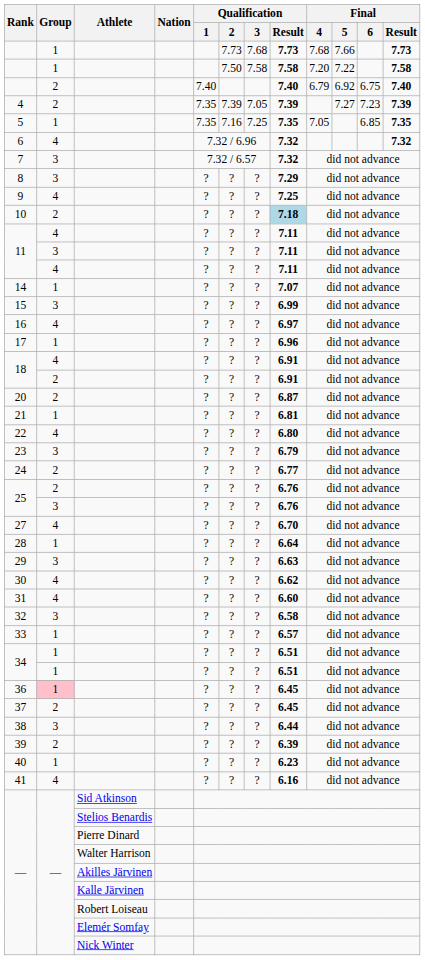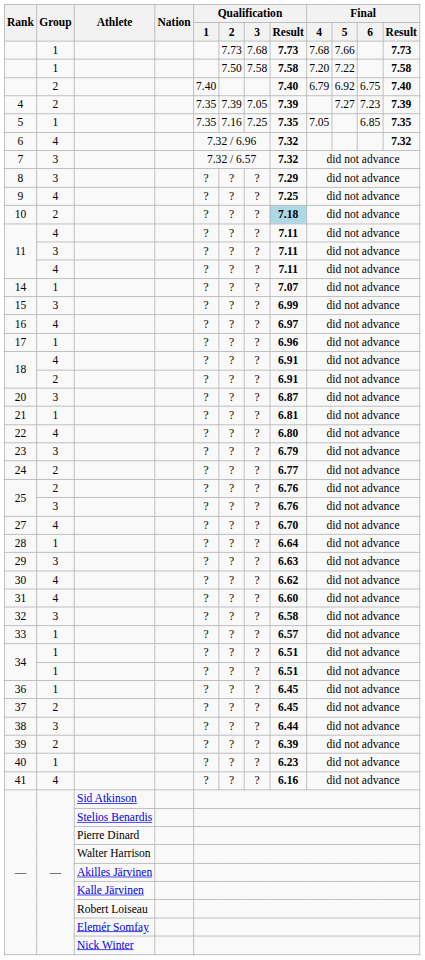 <table class="wikitable sortable" style="text-align:center">
 <tr>
 <th rowspan=2 data-sort-type=number>Rank</th>
 <th rowspan=2>Group</th>
 <th rowspan=2>Athlete</th>
 <th rowspan=2>Nation</th>
 <th colspan=4>Qualification</th>
 <th colspan=4>Final</th>
 </tr>
 <tr>
 <th data-sort-type=number>1</th>
 <th data-sort-type=number>2</th>
 <th data-sort-type=number>3</th>
 <th data-sort-type=number>Result</th>
 <th data-sort-type=number>4</th>
 <th data-sort-type=number>5</th>
 <th data-sort-type=number>6</th>
 <th data-sort-type=number>Result</th>
 </tr>
 <tr>
 <td></td>
 <td>1</td>
 <td align=left></td>
 <td align=left></td>
 <td></td>
 <td>7.73</td>
 <td>7.68</td>
 <td><strong>7.73</strong></td>
 <td>7.68</td>
 <td>7.66</td>
 <td></td>
 <td><strong>7.73</strong></td>
 </tr>
 <tr>
 <td></td>
 <td>1</td>
 <td align=left></td>
 <td align=left></td>
 <td></td>
 <td>7.50</td>
 <td>7.58</td>
 <td><strong>7.58</strong></td>
 <td>7.20</td>
 <td>7.22</td>
 <td></td>
 <td><strong>7.58</strong></td>
 </tr>
 <tr>
 <td></td>
 <td>2</td>
 <td align=left></td>
 <td align=left></td>
 <td>7.40</td>
 <td></td>
 <td></td>
 <td><strong>7.40</strong></td>
 <td>6.79</td>
 <td>6.92</td>
 <td>6.75</td>
 <td><strong>7.40</strong></td>
 </tr>
 <tr>
 <td>4</td>
 <td>2</td>
 <td align=left></td>
 <td align=left></td>
 <td>7.35</td>
 <td>7.39</td>
 <td>7.05</td>
 <td><strong>7.39</strong></td>
 <td></td>
 <td>7.27</td>
 <td>7.23</td>
 <td><strong>7.39</strong></td>
 </tr>
 <tr>
 <td>5</td>
 <td>1</td>
 <td align=left></td>
 <td align=left></td>
 <td>7.35</td>
 <td>7.16</td>
 <td>7.25</td>
 <td><strong>7.35</strong></td>
 <td>7.05</td>
 <td></td>
 <td>6.85</td>
 <td><strong>7.35</strong></td>
 </tr>
 <tr>
 <td>6</td>
 <td>4</td>
 <td align=left></td>
 <td align=left></td>
 <td colspan=3>7.32 / 6.96</td>
 <td><strong>7.32</strong></td>
 <td></td>
 <td></td>
 <td></td>
 <td><strong>7.32</strong></td>
 </tr>
 <tr>
 <td>7</td>
 <td>3</td>
 <td align=left></td>
 <td align=left></td>
 <td colspan=3>7.32 / 6.57</td>
 <td><strong>7.32</strong></td>
 <td colspan=4>did not advance</td>
 </tr>
 <tr>
 <td>8</td>
 <td>3</td>
 <td align=left></td>
 <td align=left></td>
 <td data-sort-value=1.00>?</td>
 <td data-sort-value=1.00>?</td>
 <td data-sort-value=1.00>?</td>
 <td><strong>7.29</strong></td>
 <td colspan=4>did not advance</td>
 </tr>
 <tr>
 <td>9</td>
 <td>4</td>
 <td align=left></td>
 <td align=left></td>
 <td data-sort-value=1.00>?</td>
 <td data-sort-value=1.00>?</td>
 <td data-sort-value=1.00>?</td>
 <td><strong>7.25</strong></td>
 <td colspan=4>did not advance</td>
 </tr>
 <tr>
 <td>10</td>
 <td>2</td>
 <td align=left></td>
 <td align=left></td>
 <td data-sort-value=1.00>?</td>
 <td data-sort-value=1.00>?</td>
 <td data-sort-value=1.00>?</td>
 <td style="background: lightblue;"><strong>7.18</strong></td>
 <td colspan=4>did not advance</td>
 </tr>
 <tr>
 <td rowspan=3>11</td>
 <td>4</td>
 <td align=left></td>
 <td align=left></td>
 <td data-sort-value=1.00>?</td>
 <td data-sort-value=1.00>?</td>
 <td data-sort-value=1.00>?</td>
 <td><strong>7.11</strong></td>
 <td colspan=4>did not advance</td>
 </tr>
 <tr>
 <td>3</td>
 <td align=left></td>
 <td align=left></td>
 <td data-sort-value=1.00>?</td>
 <td data-sort-value=1.00>?</td>
 <td data-sort-value=1.00>?</td>
 <td><strong>7.11</strong></td>
 <td colspan=4>did not advance</td>
 </tr>
 <tr>
 <td>4</td>
 <td align=left></td>
 <td align=left></td>
 <td data-sort-value=1.00>?</td>
 <td data-sort-value=1.00>?</td>
 <td data-sort-value=1.00>?</td>
 <td><strong>7.11</strong></td>
 <td colspan=4>did not advance</td>
 </tr>
 <tr>
 <td>14</td>
 <td>1</td>
 <td align=left></td>
 <td align=left></td>
 <td data-sort-value=1.00>?</td>
 <td data-sort-value=1.00>?</td>
 <td data-sort-value=1.00>?</td>
 <td><strong>7.07</strong></td>
 <td colspan=4>did not advance</td>
 </tr>
 <tr>
 <td>15</td>
 <td>3</td>
 <td align=left></td>
 <td align=left></td>
 <td data-sort-value=1.00>?</td>
 <td data-sort-value=1.00>?</td>
 <td data-sort-value=1.00>?</td>
 <td><strong>6.99</strong></td>
 <td colspan=4>did not advance</td>
 </tr>
 <tr>
 <td>16</td>
 <td>4</td>
 <td align=left></td>
 <td align=left></td>
 <td data-sort-value=1.00>?</td>
 <td data-sort-value=1.00>?</td>
 <td data-sort-value=1.00>?</td>
 <td><strong>6.97</strong></td>
 <td colspan=4>did not advance</td>
 </tr>
 <tr>
 <td>17</td>
 <td>1</td>
 <td align=left></td>
 <td align=left></td>
 <td data-sort-value=1.00>?</td>
 <td data-sort-value=1.00>?</td>
 <td data-sort-value=1.00>?</td>
 <td><strong>6.96</strong></td>
 <td colspan=4>did not advance</td>
 </tr>
 <tr>
 <td rowspan=2>18</td>
 <td>4</td>
 <td align=left></td>
 <td align=left></td>
 <td data-sort-value=1.00>?</td>
 <td data-sort-value=1.00>?</td>
 <td data-sort-value=1.00>?</td>
 <td><strong>6.91</strong></td>
 <td colspan=4>did not advance</td>
 </tr>
 <tr>
 <td>2</td>
 <td align=left></td>
 <td align=left></td>
 <td data-sort-value=1.00>?</td>
 <td data-sort-value=1.00>?</td>
 <td data-sort-value=1.00>?</td>
 <td><strong>6.91</strong></td>
 <td colspan=4>did not advance</td>
 </tr>
 <tr>
 <td>20</td>
-<td>2</td>
+<td>3</td>
 <td align=left></td>
 <td align=left></td>
 <td data-sort-value=1.00>?</td>
 <td data-sort-value=1.00>?</td>
 <td data-sort-value=1.00>?</td>
 <td><strong>6.87</strong></td>
 <td colspan=4>did not advance</td>
 </tr>
 <tr>
 <td>21</td>
 <td>1</td>
 <td align=left></td>
 <td align=left></td>
 <td data-sort-value=1.00>?</td>
 <td data-sort-value=1.00>?</td>
 <td data-sort-value=1.00>?</td>
 <td><strong>6.81</strong></td>
 <td colspan=4>did not advance</td>
 </tr>
 <tr>
 <td>22</td>
 <td>4</td>
 <td align=left></td>
 <td align=left></td>
 <td data-sort-value=1.00>?</td>
 <td data-sort-value=1.00>?</td>
 <td data-sort-value=1.00>?</td>
 <td><strong>6.80</strong></td>
 <td colspan=4>did not advance</td>
 </tr>
 <tr>
 <td>23</td>
 <td>3</td>
 <td align=left></td>
 <td align=left></td>
 <td data-sort-value=1.00>?</td>
 <td data-sort-value=1.00>?</td>
 <td data-sort-value=1.00>?</td>
 <td><strong>6.79</strong></td>
 <td colspan=4>did not advance</td>
 </tr>
 <tr>
 <td>24</td>
 <td>2</td>
 <td align=left></td>
 <td align=left></td>
 <td data-sort-value=1.00>?</td>
 <td data-sort-value=1.00>?</td>
 <td data-sort-value=1.00>?</td>
 <td><strong>6.77</strong></td>
 <td colspan=4>did not advance</td>
 </tr>
 <tr>
 <td rowspan=2>25</td>
 <td>2</td>
 <td align=left></td>
 <td align=left></td>
 <td data-sort-value=1.00>?</td>
 <td data-sort-value=1.00>?</td>
 <td data-sort-value=1.00>?</td>
 <td><strong>6.76</strong></td>
 <td colspan=4>did not advance</td>
 </tr>
 <tr>
 <td>3</td>
 <td align=left></td>
 <td align=left></td>
 <td data-sort-value=1.00>?</td>
 <td data-sort-value=1.00>?</td>
 <td data-sort-value=1.00>?</td>
 <td><strong>6.76</strong></td>
 <td colspan=4>did not advance</td>
 </tr>
 <tr>
 <td>27</td>
 <td>4</td>
 <td align=left></td>
 <td align=left></td>
 <td data-sort-value=1.00>?</td>
 <td data-sort-value=1.00>?</td>
 <td data-sort-value=1.00>?</td>
 <td><strong>6.70</strong></td>
 <td colspan=4>did not advance</td>
 </tr>
 <tr>
 <td>28</td>
 <td>1</td>
 <td align=left></td>
 <td align=left></td>
 <td data-sort-value=1.00>?</td>
 <td data-sort-value=1.00>?</td>
 <td data-sort-value=1.00>?</td>
 <td><strong>6.64</strong></td>
 <td colspan=4>did not advance</td>
 </tr>
 <tr>
 <td>29</td>
 <td>3</td>
 <td align=left></td>
 <td align=left></td>
 <td data-sort-value=1.00>?</td>
 <td data-sort-value=1.00>?</td>
 <td data-sort-value=1.00>?</td>
 <td><strong>6.63</strong></td>
 <td colspan=4>did not advance</td>
 </tr>
 <tr>
 <td>30</td>
 <td>4</td>
 <td align=left></td>
 <td align=left></td>
 <td data-sort-value=1.00>?</td>
 <td data-sort-value=1.00>?</td>
 <td data-sort-value=1.00>?</td>
 <td><strong>6.62</strong></td>
 <td colspan=4>did not advance</td>
 </tr>
 <tr>
 <td>31</td>
 <td>4</td>
 <td align=left></td>
 <td align=left></td>
 <td data-sort-value=1.00>?</td>
 <td data-sort-value=1.00>?</td>
 <td data-sort-value=1.00>?</td>
 <td><strong>6.60</strong></td>
 <td colspan=4>did not advance</td>
 </tr>
 <tr>
 <td>32</td>
 <td>3</td>
 <td align=left></td>
 <td align=left></td>
 <td data-sort-value=1.00>?</td>
 <td data-sort-value=1.00>?</td>
 <td data-sort-value=1.00>?</td>
 <td><strong>6.58</strong></td>
 <td colspan=4>did not advance</td>
 </tr>
 <tr>
 <td>33</td>
 <td>1</td>
 <td align=left></td>
 <td align=left></td>
 <td data-sort-value=1.00>?</td>
 <td data-sort-value=1.00>?</td>
 <td data-sort-value=1.00>?</td>
 <td><strong>6.57</strong></td>
 <td colspan=4>did not advance</td>
 </tr>
 <tr>
 <td rowspan=2>34</td>
 <td>1</td>
 <td align=left></td>
 <td align=left></td>
 <td data-sort-value=1.00>?</td>
 <td data-sort-value=1.00>?</td>
 <td data-sort-value=1.00>?</td>
 <td><strong>6.51</strong></td>
 <td colspan=4>did not advance</td>
 </tr>
 <tr>
 <td>1</td>
 <td align=left></td>
 <td align=left></td>
 <td data-sort-value=1.00>?</td>
 <td data-sort-value=1.00>?</td>
 <td data-sort-value=1.00>?</td>
 <td><strong>6.51</strong></td>
 <td colspan=4>did not advance</td>
 </tr>
 <tr>
 <td>36</td>
-<td style="background: pink;">1</td>
+<td>1</td>
 <td align=left></td>
 <td align=left></td>
 <td data-sort-value=1.00>?</td>
 <td data-sort-value=1.00>?</td>
 <td data-sort-value=1.00>?</td>
 <td><strong>6.45</strong></td>
 <td colspan=4>did not advance</td>
 </tr>
 <tr>
 <td>37</td>
 <td>2</td>
 <td align=left></td>
 <td align=left></td>
 <td data-sort-value=1.00>?</td>
 <td data-sort-value=1.00>?</td>
 <td data-sort-value=1.00>?</td>
 <td><strong>6.45</strong></td>
 <td colspan=4>did not advance</td>
 </tr>
 <tr>
 <td>38</td>
 <td>3</td>
 <td align=left></td>
 <td align=left></td>
 <td data-sort-value=1.00>?</td>
 <td data-sort-value=1.00>?</td>
 <td data-sort-value=1.00>?</td>
 <td><strong>6.44</strong></td>
 <td colspan=4>did not advance</td>
 </tr>
 <tr>
 <td>39</td>
 <td>2</td>
 <td align=left></td>
 <td align=left></td>
 <td data-sort-value=1.00>?</td>
 <td data-sort-value=1.00>?</td>
 <td data-sort-value=1.00>?</td>
 <td><strong>6.39</strong></td>
 <td colspan=4>did not advance</td>
 </tr>
 <tr>
 <td>40</td>
 <td>1</td>
 <td align=left></td>
 <td align=left></td>
 <td data-sort-value=1.00>?</td>
 <td data-sort-value=1.00>?</td>
 <td data-sort-value=1.00>?</td>
 <td><strong>6.23</strong></td>
 <td colspan=4>did not advance</td>
 </tr>
 <tr>
 <td>41</td>
 <td>4</td>
 <td align=left></td>
 <td align=left></td>
 <td data-sort-value=1.00>?</td>
 <td data-sort-value=1.00>?</td>
 <td data-sort-value=1.00>?</td>
 <td><strong>6.16</strong></td>
 <td colspan=4>did not advance</td>
 </tr>
 <tr>
 <td rowspan=9 data-sort-value=42>—</td>
 <td rowspan=9 data-sort-value=5>—</td>
 <td align=left data-sort-value="Atkinson, Sid"><a href='#'>Sid Atkinson</a></td>
 <td align=left></td>
 <td colspan=8 data-sort-value=0.00></td>
 </tr>
 <tr>
 <td align=left data-sort-value="Benardis, Stelios"><a href='#'>Stelios Benardis</a></td>
 <td align=left></td>
 <td colspan=8 data-sort-value=0.00></td>
 </tr>
 <tr>
 <td align=left data-sort-value="Dinard, Pierre">Pierre Dinard</td>
 <td align=left></td>
 <td colspan=8 data-sort-value=0.00></td>
 </tr>
 <tr>
 <td align=left data-sort-value="Harrison, Walter">Walter Harrison</td>
 <td align=left></td>
 <td colspan=8 data-sort-value=0.00></td>
 </tr>
 <tr>
 <td align=left data-sort-value="Järvinen, Akilles"><a href='#'>Akilles Järvinen</a></td>
 <td align=left></td>
 <td colspan=8 data-sort-value=0.00></td>
 </tr>
 <tr>
 <td align=left data-sort-value="Järvinen, Kalle"><a href='#'>Kalle Järvinen</a></td>
 <td align=left></td>
 <td colspan=8 data-sort-value=0.00></td>
 </tr>
 <tr>
 <td align=left data-sort-value="Loiseau, Robert">Robert Loiseau</td>
 <td align=left></td>
 <td colspan=8 data-sort-value=0.00></td>
 </tr>
 <tr>
 <td align=left data-sort-value="Somfay, Elemér"><a href='#'>Elemér Somfay</a></td>
 <td align=left></td>
 <td colspan=8 data-sort-value=0.00></td>
 </tr>
 <tr>
 <td align=left data-sort-value="Winter, Nick"><a href='#'>Nick Winter</a></td>
 <td align=left></td>
 <td colspan=8 data-sort-value=0.00></td>
 </tr>
 </table>
